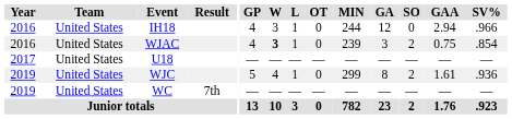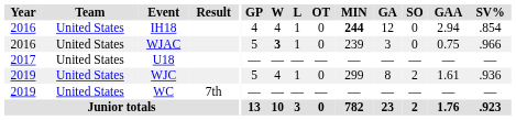 <table border="0" cellpadding="1" cellspacing="0" ID="Table3" style="text-align:center; width:40em">
 <tr bgcolor="#e0e0e0">
 <th>Year</th>
 <th>Team</th>
 <th>Event</th>
 <th>Result</th>
 <th rowspan="99" bgcolor="#ffffff"></th>
 <th>GP</th>
 <th>W</th>
 <th>L</th>
 <th>OT</th>
 <th>MIN</th>
 <th>GA</th>
 <th>SO</th>
 <th>GAA</th>
 <th>SV%</th>
 </tr>
 <tr>
 <td><a href='#'>2016</a></td>
 <td><a href='#'>United States</a></td>
 <td><a href='#'>IH18</a></td>
 <td></td>
 <td>4</td>
-<td>3</td>
+<td>4</td>
 <td>1</td>
 <td>0</td>
-<td>244</td>
+<td><strong>244</strong></td>
 <td>12</td>
 <td>0</td>
 <td>2.94</td>
-<td>.966</td>
+<td>.854</td>
 </tr>
 <tr bgcolor="#f0f0f0">
 <td>2016</td>
 <td>United States</td>
 <td><a href='#'>WJAC</a></td>
 <td></td>
-<td>4</td>
+<td>5</td>
 <td><strong>3</strong></td>
 <td>1</td>
 <td>0</td>
 <td>239</td>
 <td>3</td>
-<td>2</td>
+<td>0</td>
 <td>0.75</td>
-<td>.854</td>
+<td>.966</td>
 </tr>
 <tr>
 <td><a href='#'>2017</a></td>
 <td>United States</td>
 <td><a href='#'>U18</a></td>
 <td></td>
 <td>—</td>
 <td>—</td>
 <td>—</td>
 <td>—</td>
 <td>—</td>
 <td>—</td>
 <td>—</td>
 <td>—</td>
 <td>—</td>
 </tr>
 <tr bgcolor="#f0f0f0">
 <td><a href='#'>2019</a></td>
 <td><a href='#'>United States</a></td>
 <td><a href='#'>WJC</a></td>
 <td></td>
 <td>5</td>
 <td>4</td>
 <td>1</td>
 <td>0</td>
 <td>299</td>
 <td>8</td>
 <td>2</td>
 <td>1.61</td>
 <td>.936</td>
 </tr>
 <tr>
 <td><a href='#'>2019</a></td>
 <td><a href='#'>United States</a></td>
 <td><a href='#'>WC</a></td>
 <td>7th</td>
 <td>—</td>
 <td>—</td>
 <td>—</td>
 <td>—</td>
 <td>—</td>
 <td>—</td>
 <td>—</td>
 <td>—</td>
 <td>—</td>
 </tr>
 <tr bgcolor="#e0e0e0">
 <th colspan="4">Junior totals</th>
 <th>13</th>
 <th>10</th>
 <th>3</th>
 <th>0</th>
 <th>782</th>
 <th>23</th>
 <th>2</th>
 <th>1.76</th>
 <th>.923</th>
 </tr>
 </table>
